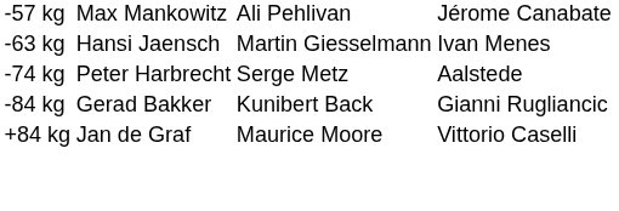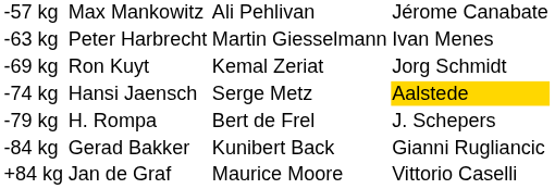 <table>
 <tr>
 <td>-57 kg</td>
 <td>Max Mankowitz </td>
 <td>Ali Pehlivan </td>
 <td>Jérome Canabate </td>
 </tr>
 <tr>
 <td>-63 kg</td>
-<td>Hansi Jaensch </td>
+<td>Peter Harbrecht </td>
 <td>Martin Giesselmann </td>
 <td>Ivan Menes </td>
 </tr>
 <tr>
+<td>-69 kg</td>
+<td>Ron Kuyt </td>
+<td>Kemal Zeriat </td>
+<td>Jorg Schmidt </td>
+</tr>
+<tr>
 <td>-74 kg</td>
-<td>Peter Harbrecht </td>
+<td>Hansi Jaensch </td>
 <td>Serge Metz </td>
-<td>Aalstede </td>
+<td style="background: gold;">Aalstede </td>
+</tr>
+<tr>
+<td>-79 kg</td>
+<td>H. Rompa </td>
+<td>Bert de Frel </td>
+<td>J. Schepers </td>
 </tr>
 <tr>
 <td>-84 kg</td>
 <td>Gerad Bakker </td>
 <td>Kunibert Back </td>
 <td>Gianni Rugliancic </td>
 </tr>
 <tr>
 <td>+84 kg</td>
 <td>Jan de Graf </td>
 <td>Maurice Moore </td>
 <td>Vittorio Caselli </td>
 </tr>
 <tr>
 </tr>
 </table>
